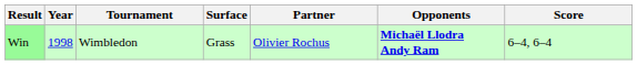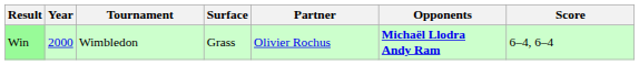 <table class="sortable wikitable" style=font-size:97%>
 <tr>
 <th>Result</th>
 <th>Year</th>
 <th width=150>Tournament</th>
 <th>Surface</th>
 <th width=150>Partner</th>
 <th width=150>Opponents</th>
 <th width=150>Score</th>
 </tr>
 <tr style="background:#ccffcc;">
 <td bgcolor=98FB98>Win</td>
-<td><a href='#'>1998</a></td>
+<td><a href='#'>2000</a></td>
 <td>Wimbledon</td>
 <td>Grass</td>
 <td> <a href='#'>Olivier Rochus</a></td>
 <td><strong> <a href='#'>Michaël Llodra</a> <br> <a href='#'>Andy Ram</a></strong></td>
 <td>6–4, 6–4</td>
 </tr>
 </table>
